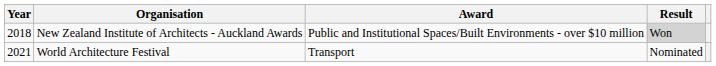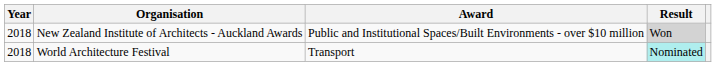 <table class="wikitable">
 <tr>
 <th>Year</th>
 <th>Organisation</th>
 <th>Award</th>
 <th>Result</th>
 <th></th>
 </tr>
 <tr>
 <td>2018</td>
 <td>New Zealand Institute of Architects - Auckland Awards</td>
 <td>Public and Institutional Spaces/Built Environments - over $10 million</td>
 <td style="background: lightgrey;">Won</td>
 <th></th>
 </tr>
 <tr>
-<td>2021</td>
+<td>2018</td>
 <td>World Architecture Festival</td>
 <td>Transport</td>
-<td>Nominated</td>
+<td style="background: paleturquoise;">Nominated</td>
 <th></th>
 </tr>
 </table>
